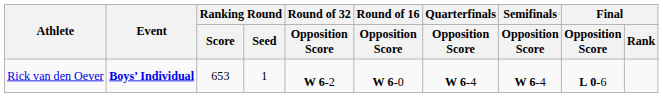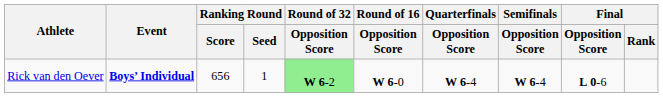 <table class="wikitable" border="1" style="font-size:90%">
 <tr>
 <th rowspan=2>Athlete</th>
 <th rowspan=2>Event</th>
 <th colspan=2>Ranking Round</th>
 <th>Round of 32</th>
 <th>Round of 16</th>
 <th>Quarterfinals</th>
 <th>Semifinals</th>
 <th colspan=2>Final</th>
 </tr>
 <tr>
 <th>Score</th>
 <th>Seed</th>
 <th>Opposition<br>Score</th>
 <th>Opposition<br>Score</th>
 <th>Opposition<br>Score</th>
 <th>Opposition<br>Score</th>
 <th>Opposition<br>Score</th>
 <th>Rank</th>
 </tr>
 <tr>
 <td><a href='#'>Rick van den Oever</a></td>
 <td><strong><a href='#'>Boys’ Individual</a></strong></td>
-<td align=center>653</td>
+<td align=center>656</td>
 <td align=center>1</td>
-<td align=center> <br> <strong>W</strong> <strong>6</strong>-2</td>
+<td align=center style="background: lightgreen;"> <br> <strong>W</strong> <strong>6</strong>-2</td>
 <td align=center> <br> <strong>W</strong> <strong>6</strong>-0</td>
 <td align=center> <br> <strong>W</strong> <strong>6</strong>-4</td>
 <td align=center> <br> <strong>W</strong> <strong>6</strong>-4</td>
 <td align=center> <br> <strong>L</strong> <strong>0</strong>-6</td>
 <td align=center></td>
 </tr>
 </table>
